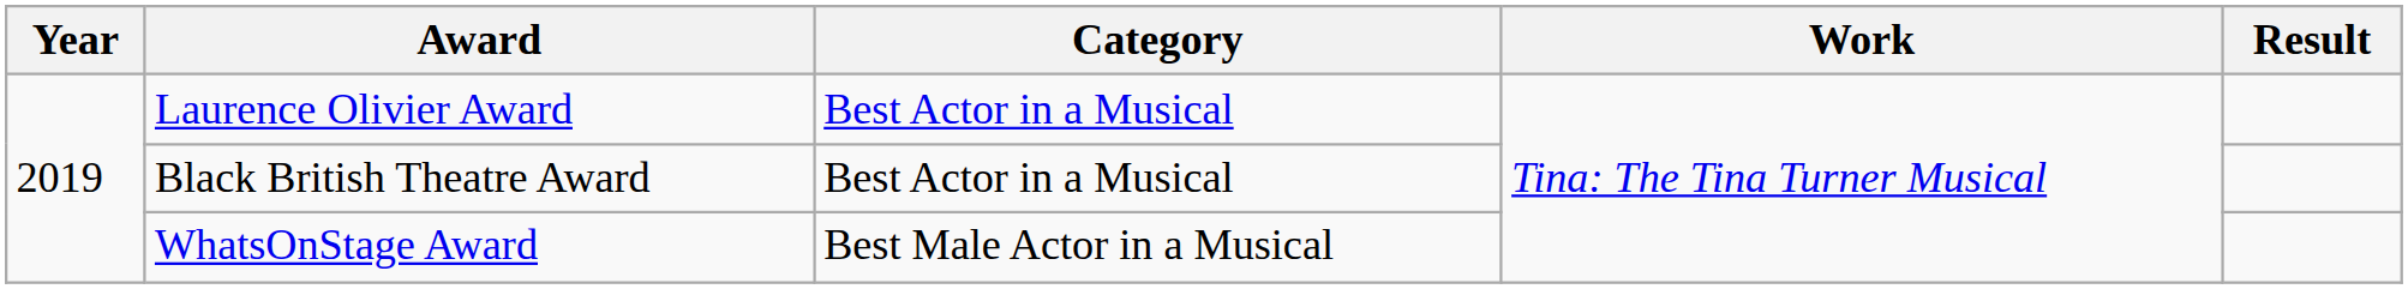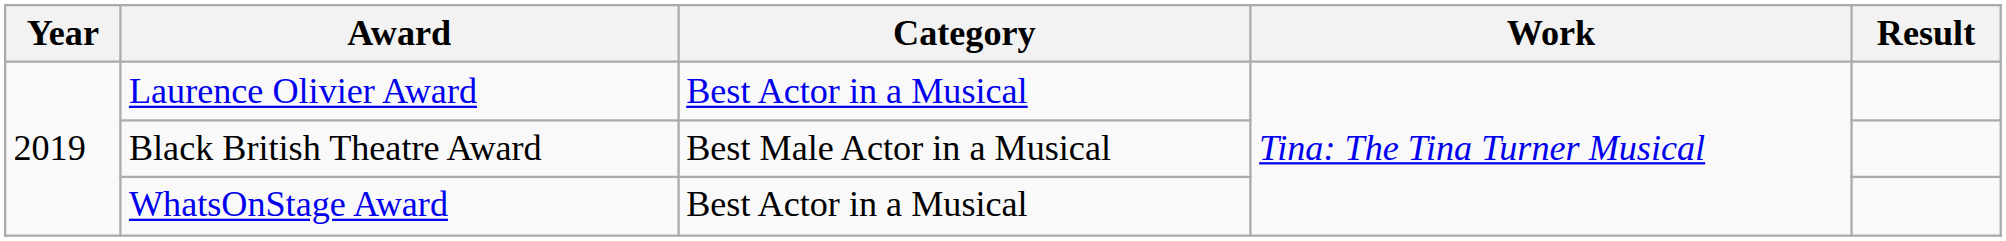 <table class="wikitable" style="width: 100%;">
 <tr>
 <th>Year</th>
 <th>Award</th>
 <th>Category</th>
 <th>Work</th>
 <th>Result</th>
 </tr>
 <tr>
 <td rowspan="4">2019</td>
 <td><a href='#'>Laurence Olivier Award</a></td>
 <td><a href='#'>Best Actor in a Musical</a></td>
 <td rowspan="3"><em><a href='#'>Tina: The Tina Turner Musical</a></em></td>
 <td></td>
 </tr>
 <tr>
 <td>Black British Theatre Award</td>
-<td>Best Actor in a Musical</td>
+<td>Best Male Actor in a Musical</td>
 <td></td>
 </tr>
 <tr>
 <td><a href='#'>WhatsOnStage Award</a></td>
-<td>Best Male Actor in a Musical</td>
+<td>Best Actor in a Musical</td>
 <td></td>
 </tr>
 </table>
